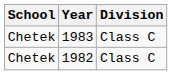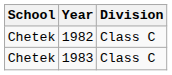 <table class="wikitable">
 <tr>
 <th>School</th>
 <th>Year</th>
 <th>Division</th>
 </tr>
 <tr>
 <td>Chetek</td>
-<td>1983</td>
+<td>1982</td>
 <td>Class C</td>
 </tr>
 <tr>
 <td>Chetek</td>
-<td>1982</td>
+<td>1983</td>
 <td>Class C</td>
 </tr>
 </table>
